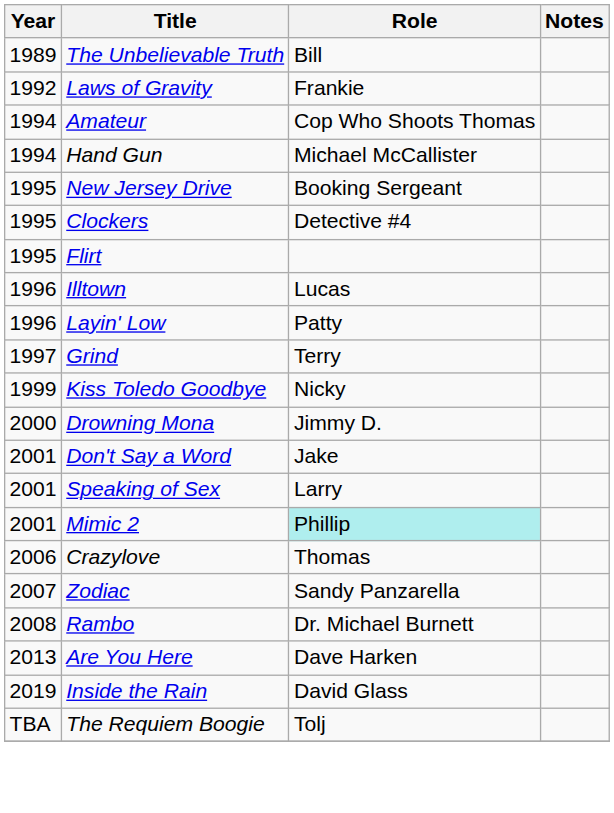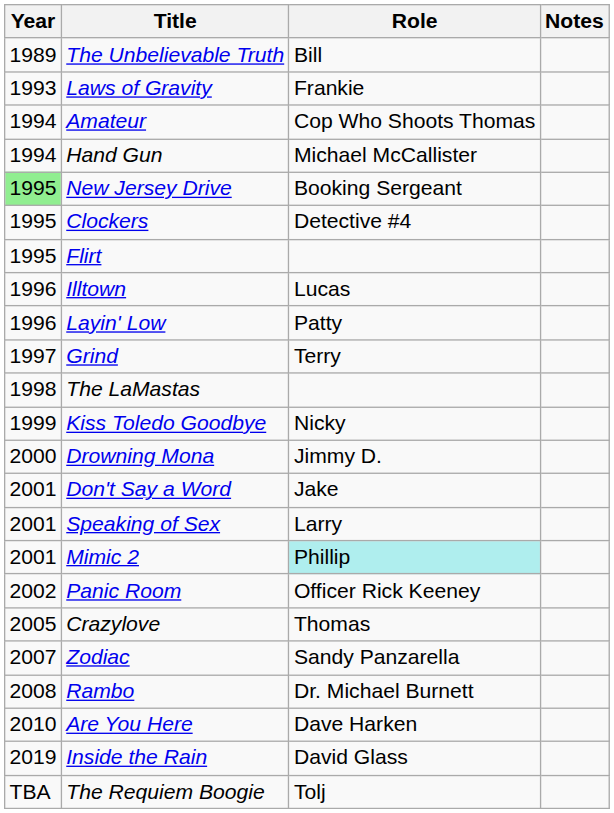 <table class="wikitable">
 <tr>
 <th>Year</th>
 <th>Title</th>
 <th>Role</th>
 <th>Notes</th>
 </tr>
 <tr>
 <td>1989</td>
 <td><em><a href='#'>The Unbelievable Truth</a></em></td>
 <td>Bill</td>
 <td></td>
 </tr>
 <tr>
-<td>1992</td>
+<td>1993</td>
 <td><em><a href='#'>Laws of Gravity</a></em></td>
 <td>Frankie</td>
 <td></td>
 </tr>
 <tr>
 <td>1994</td>
 <td><em><a href='#'>Amateur</a></em></td>
 <td>Cop Who Shoots Thomas</td>
 <td></td>
 </tr>
 <tr>
 <td>1994</td>
 <td><em>Hand Gun</em></td>
 <td>Michael McCallister</td>
 <td></td>
 </tr>
 <tr>
-<td>1995</td>
+<td style="background: lightgreen;">1995</td>
 <td><em><a href='#'>New Jersey Drive</a></em></td>
 <td>Booking Sergeant</td>
 <td></td>
 </tr>
 <tr>
 <td>1995</td>
 <td><em><a href='#'>Clockers</a></em></td>
 <td>Detective #4</td>
 <td></td>
 </tr>
 <tr>
 <td>1995</td>
 <td><em><a href='#'>Flirt</a></em></td>
 <td></td>
 <td></td>
 </tr>
 <tr>
 <td>1996</td>
 <td><em><a href='#'>Illtown</a></em></td>
 <td>Lucas</td>
 <td></td>
 </tr>
 <tr>
 <td>1996</td>
 <td><em><a href='#'>Layin' Low</a></em></td>
 <td>Patty</td>
 <td></td>
 </tr>
 <tr>
 <td>1997</td>
 <td><em><a href='#'>Grind</a></em></td>
 <td>Terry</td>
 <td></td>
 </tr>
 <tr>
+<td>1998</td>
+<td><em>The LaMastas</em></td>
+<td></td>
+<td></td>
+</tr>
+<tr>
 <td>1999</td>
 <td><em><a href='#'>Kiss Toledo Goodbye</a></em></td>
 <td>Nicky</td>
 <td></td>
 </tr>
 <tr>
 <td>2000</td>
 <td><em><a href='#'>Drowning Mona</a></em></td>
 <td>Jimmy D.</td>
 <td></td>
 </tr>
 <tr>
 <td>2001</td>
 <td><em><a href='#'>Don't Say a Word</a></em></td>
 <td>Jake</td>
 <td></td>
 </tr>
 <tr>
 <td>2001</td>
 <td><em><a href='#'>Speaking of Sex</a></em></td>
 <td>Larry</td>
 <td></td>
 </tr>
 <tr>
 <td>2001</td>
 <td><em><a href='#'>Mimic 2</a></em></td>
 <td style="background: paleturquoise;">Phillip</td>
 <td></td>
 </tr>
 <tr>
-<td>2006</td>
+<td>2002</td>
+<td><em><a href='#'>Panic Room</a></em></td>
+<td>Officer Rick Keeney</td>
+<td></td>
+</tr>
+<tr>
+<td>2005</td>
 <td><em>Crazylove</em></td>
 <td>Thomas</td>
 <td></td>
 </tr>
 <tr>
 <td>2007</td>
 <td><em><a href='#'>Zodiac</a></em></td>
 <td>Sandy Panzarella</td>
 <td></td>
 </tr>
 <tr>
 <td>2008</td>
 <td><em><a href='#'>Rambo</a></em></td>
 <td>Dr. Michael Burnett</td>
 <td></td>
 </tr>
 <tr>
-<td>2013</td>
+<td>2010</td>
 <td><em><a href='#'>Are You Here</a></em></td>
 <td>Dave Harken</td>
 <td></td>
 </tr>
 <tr>
 <td>2019</td>
 <td><em><a href='#'>Inside the Rain</a></em></td>
 <td>David Glass</td>
 <td></td>
 </tr>
 <tr>
 <td>TBA</td>
 <td><em>The Requiem Boogie</em></td>
 <td>Tolj</td>
 <td></td>
 </tr>
 <tr>
 </tr>
 </table>
